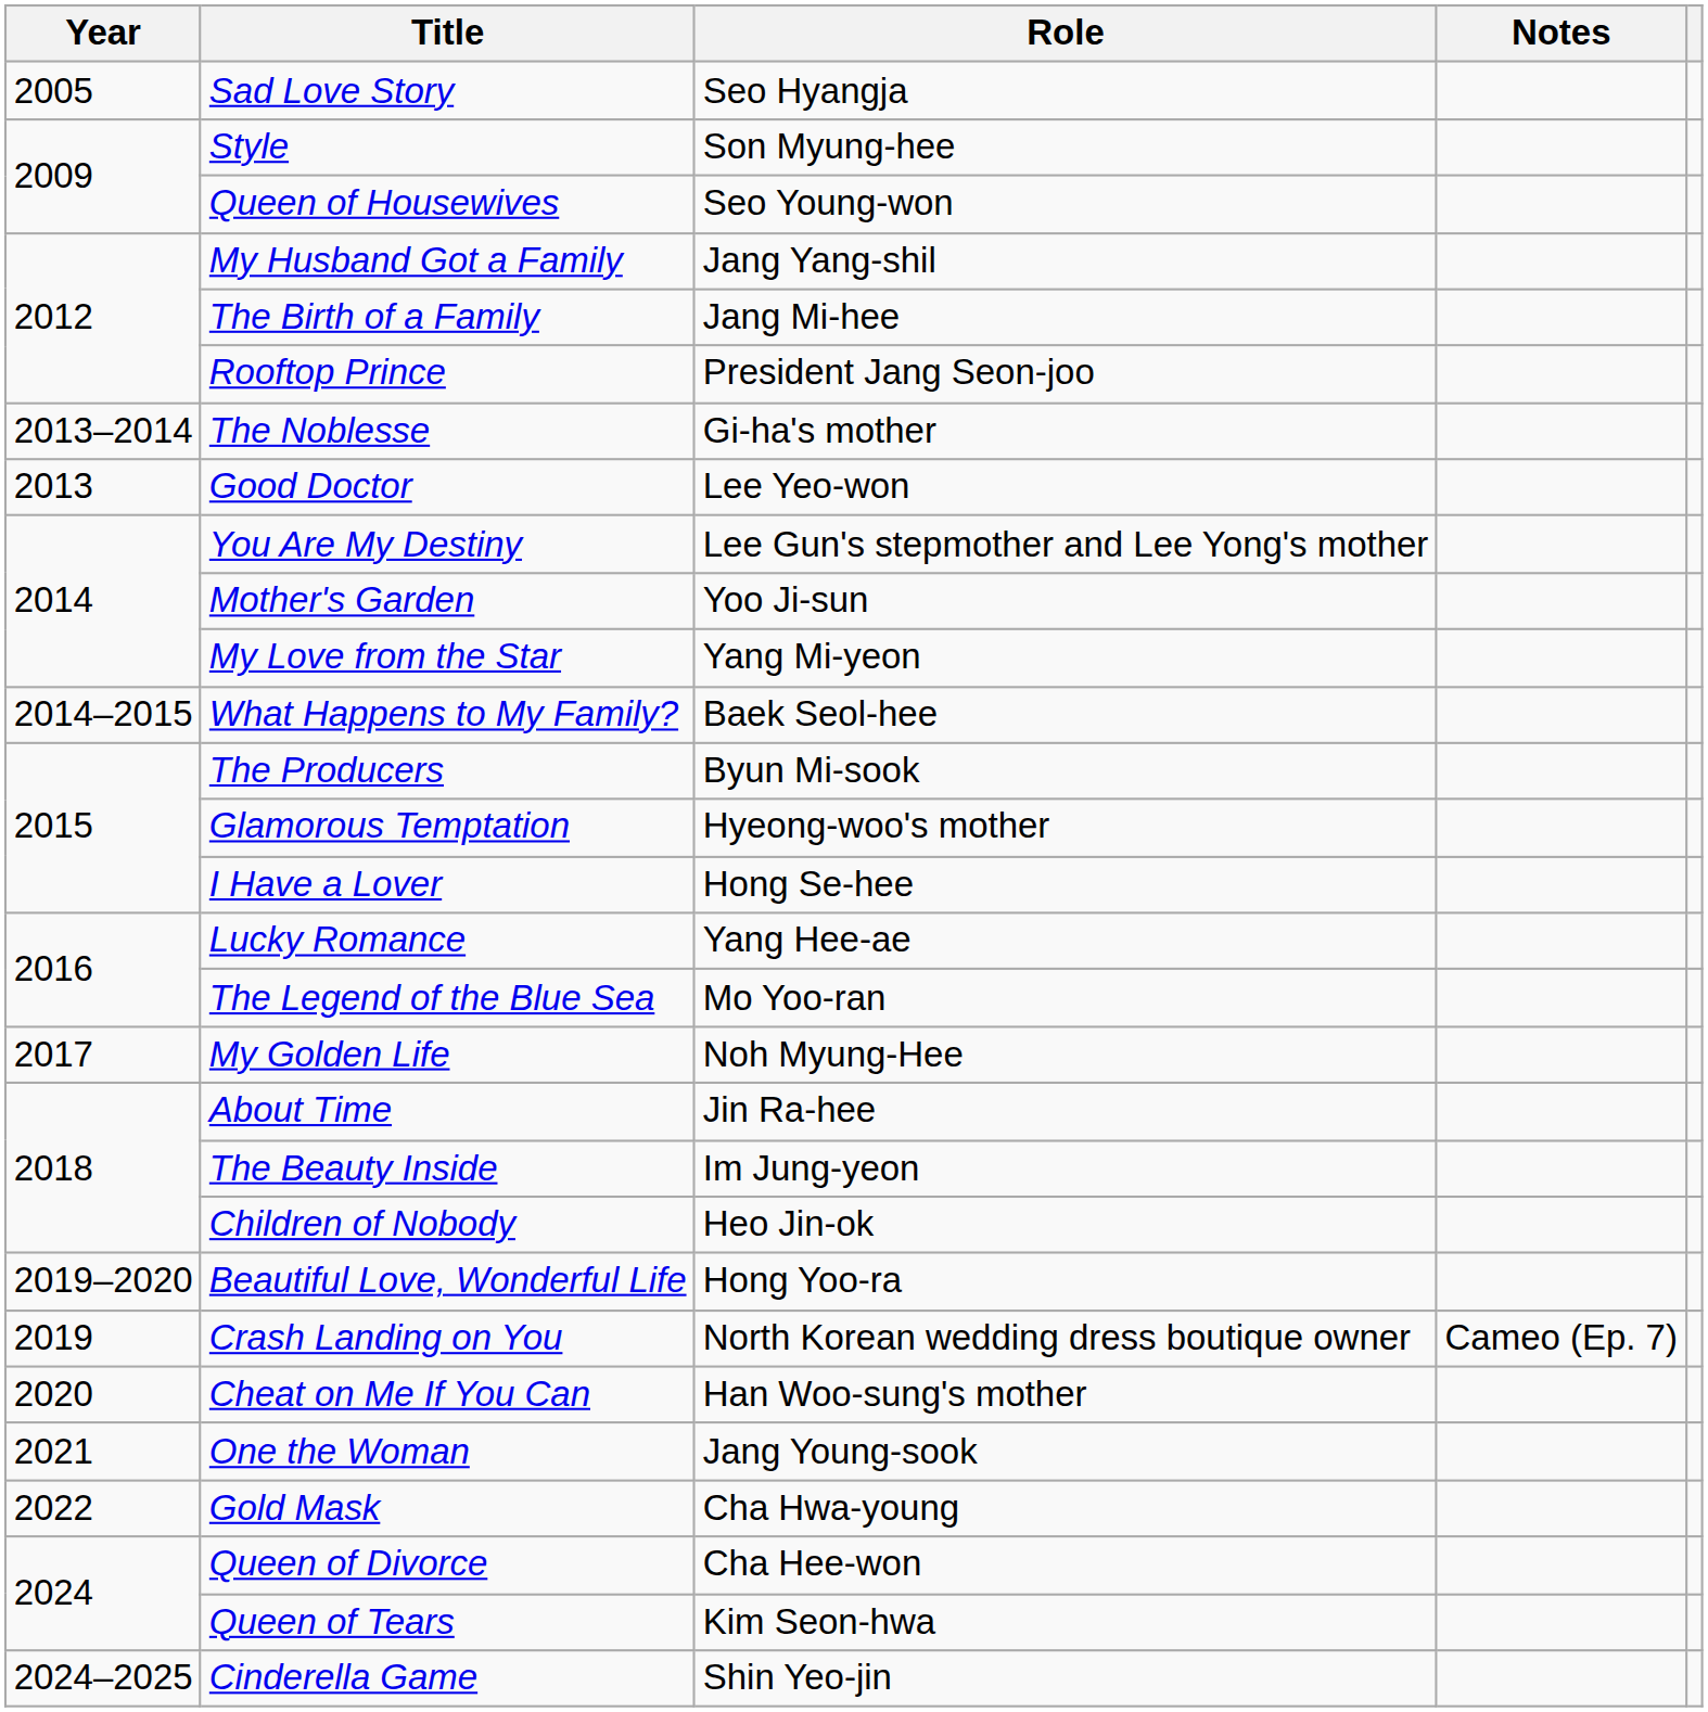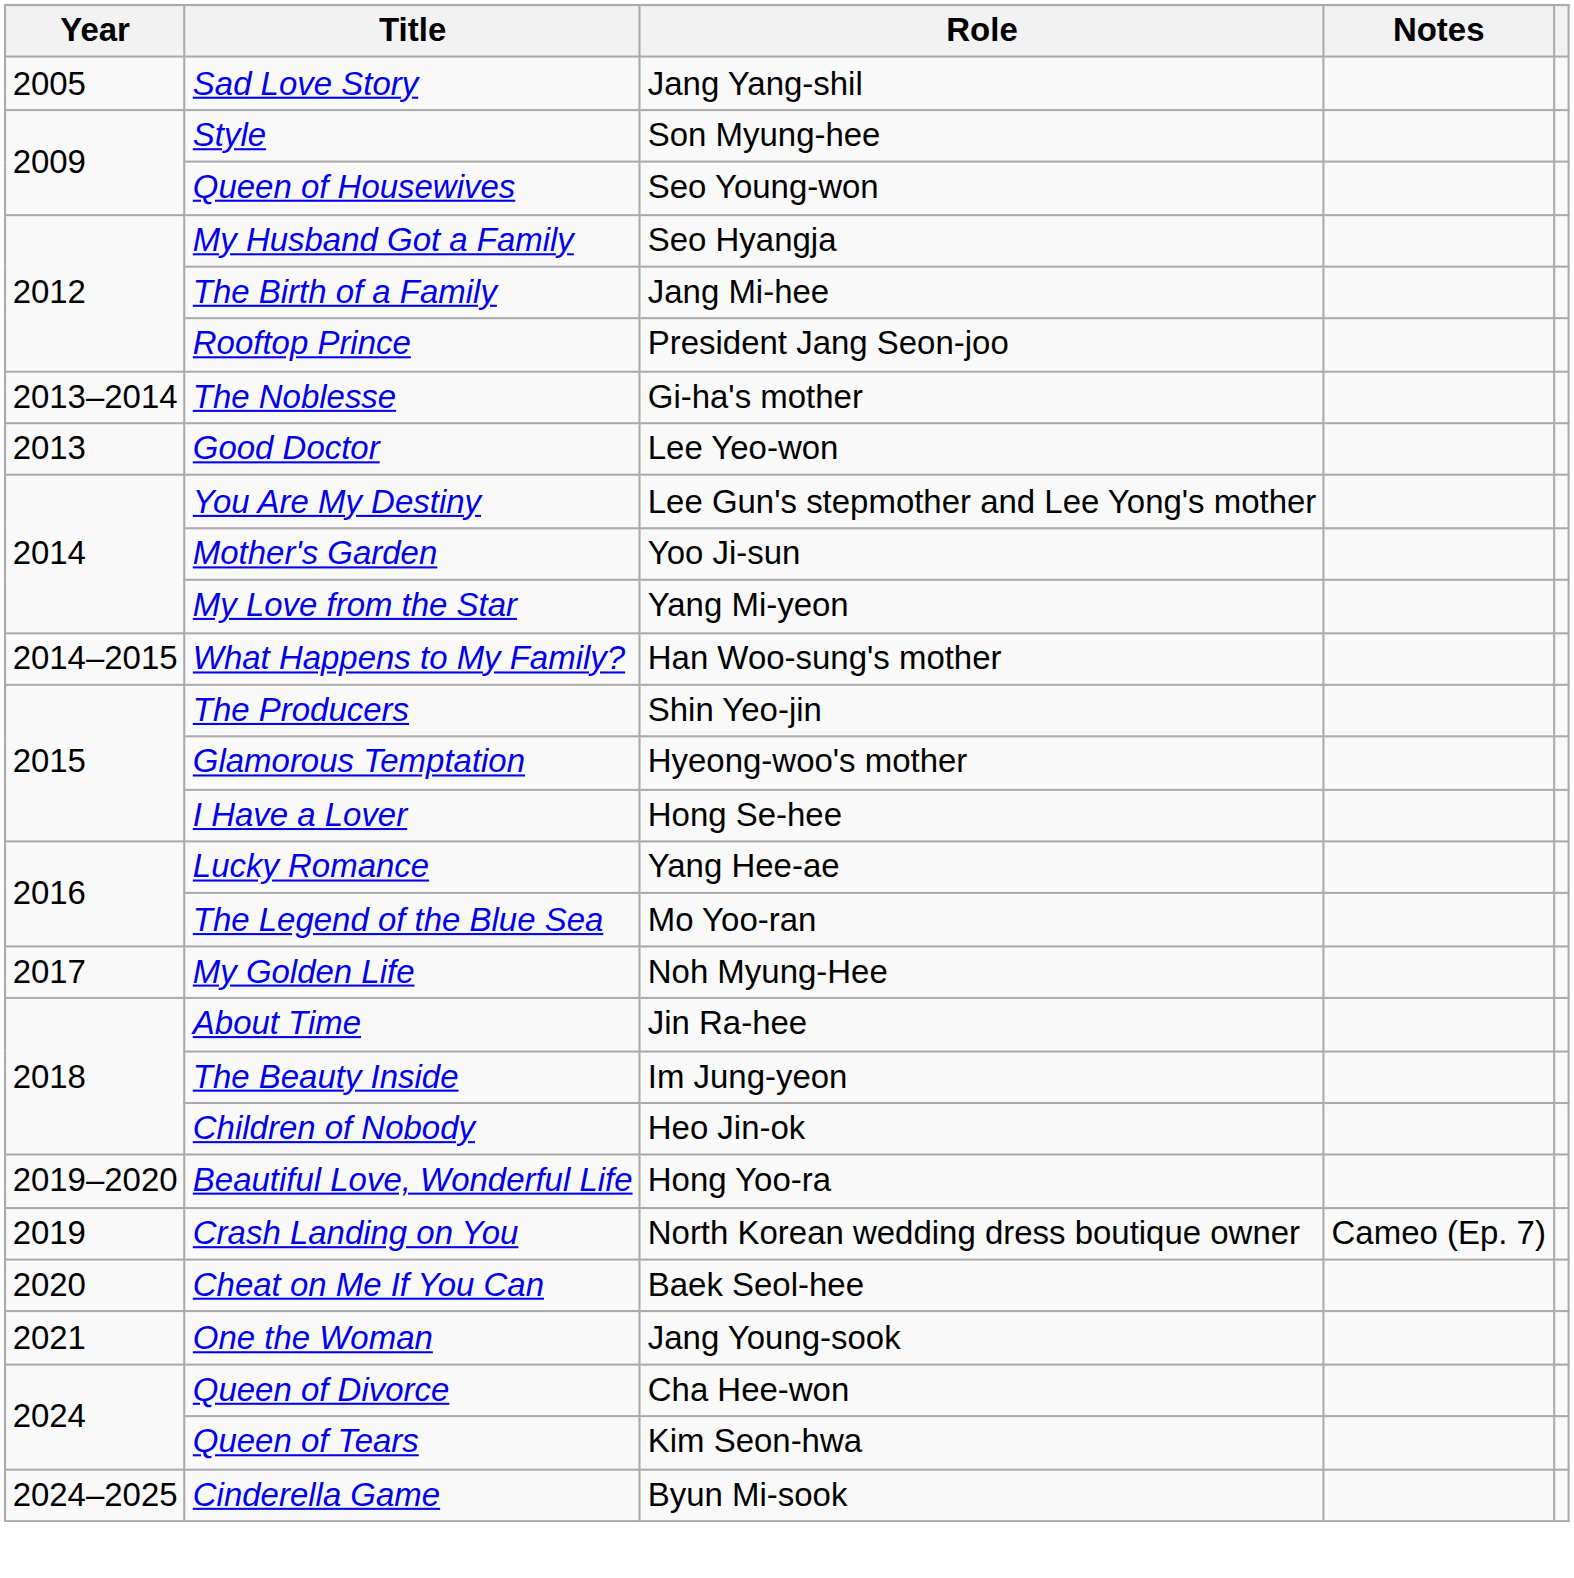 <table class="wikitable sortable">
 <tr>
 <th>Year</th>
 <th>Title</th>
 <th>Role</th>
 <th class="unsortable">Notes</th>
 <th class="unsortable"></th>
 </tr>
 <tr>
 <td>2005</td>
 <td><em><a href='#'>Sad Love Story</a></em></td>
-<td>Seo Hyangja</td>
+<td>Jang Yang-shil</td>
 <td></td>
 </tr>
 <tr>
 <td rowspan="2">2009</td>
 <td><em><a href='#'>Style</a></em></td>
 <td>Son Myung-hee</td>
 <td></td>
 <td></td>
 </tr>
 <tr>
 <td><em><a href='#'>Queen of Housewives</a></em></td>
 <td>Seo Young-won</td>
 <td></td>
 <td></td>
 </tr>
 <tr>
 <td rowspan="3">2012</td>
 <td><em><a href='#'>My Husband Got a Family</a></em></td>
-<td>Jang Yang-shil</td>
+<td>Seo Hyangja</td>
 <td></td>
 <td></td>
 </tr>
 <tr>
 <td><em><a href='#'>The Birth of a Family</a></em></td>
 <td>Jang Mi-hee</td>
 <td></td>
 <td></td>
 </tr>
 <tr>
 <td><em><a href='#'>Rooftop Prince</a></em></td>
 <td>President Jang Seon-joo</td>
 <td></td>
 </tr>
 <tr>
 <td>2013–2014</td>
 <td><em><a href='#'>The Noblesse</a></em></td>
 <td>Gi-ha's mother</td>
 <td></td>
 <td></td>
 </tr>
 <tr>
 <td>2013</td>
 <td><em><a href='#'>Good Doctor</a></em></td>
 <td>Lee Yeo-won</td>
 <td></td>
 <td></td>
 </tr>
 <tr>
 <td rowspan="3">2014</td>
 <td><em><a href='#'>You Are My Destiny</a></em></td>
 <td>Lee Gun's stepmother and Lee Yong's mother</td>
 <td></td>
 <td></td>
 </tr>
 <tr>
 <td><em><a href='#'>Mother's Garden</a></em></td>
 <td>Yoo Ji-sun</td>
 <td></td>
 <td></td>
 </tr>
 <tr>
 <td><em><a href='#'>My Love from the Star</a></em></td>
 <td>Yang Mi-yeon</td>
 <td></td>
 <td></td>
 </tr>
 <tr>
 <td>2014–2015</td>
 <td><em><a href='#'>What Happens to My Family?</a></em></td>
-<td>Baek Seol-hee</td>
+<td>Han Woo-sung's mother</td>
 <td></td>
 <td></td>
 </tr>
 <tr>
 <td rowspan="3">2015</td>
 <td><em><a href='#'>The Producers</a></em></td>
-<td>Byun Mi-sook</td>
+<td>Shin Yeo-jin</td>
 <td></td>
 <td></td>
 </tr>
 <tr>
 <td><em><a href='#'>Glamorous Temptation</a></em></td>
 <td>Hyeong-woo's mother</td>
 <td></td>
 <td></td>
 </tr>
 <tr>
 <td><em><a href='#'>I Have a Lover</a></em></td>
 <td>Hong Se-hee</td>
 <td></td>
 <td></td>
 </tr>
 <tr>
 <td rowspan="2">2016</td>
 <td><em><a href='#'>Lucky Romance</a></em></td>
 <td>Yang Hee-ae</td>
 <td></td>
 <td></td>
 </tr>
 <tr>
 <td><em><a href='#'>The Legend of the Blue Sea</a></em></td>
 <td>Mo Yoo-ran</td>
 <td></td>
 <td></td>
 </tr>
 <tr>
 <td>2017</td>
 <td><em><a href='#'>My Golden Life</a></em></td>
 <td>Noh Myung-Hee</td>
 <td></td>
 <td></td>
 </tr>
 <tr>
 <td rowspan="3">2018</td>
 <td><em><a href='#'>About Time</a></em></td>
 <td>Jin Ra-hee</td>
 <td></td>
 <td></td>
 </tr>
 <tr>
 <td><em><a href='#'>The Beauty Inside</a></em></td>
 <td>Im Jung-yeon</td>
 <td></td>
 <td></td>
 </tr>
 <tr>
 <td><em><a href='#'>Children of Nobody</a></em></td>
 <td>Heo Jin-ok</td>
 <td></td>
 <td></td>
 </tr>
 <tr>
 <td>2019–2020</td>
 <td><em><a href='#'>Beautiful Love, Wonderful Life</a></em></td>
 <td>Hong Yoo-ra</td>
 <td></td>
 <td></td>
 </tr>
 <tr>
 <td>2019</td>
 <td><em><a href='#'>Crash Landing on You</a></em></td>
 <td>North Korean wedding dress boutique owner</td>
 <td>Cameo (Ep. 7)</td>
 <td></td>
 </tr>
 <tr>
 <td>2020</td>
 <td><em><a href='#'>Cheat on Me If You Can</a></em></td>
-<td>Han Woo-sung's mother</td>
+<td>Baek Seol-hee</td>
 <td></td>
 <td></td>
 </tr>
 <tr>
 <td>2021</td>
 <td><em><a href='#'>One the Woman</a></em></td>
 <td>Jang Young-sook</td>
-<td></td>
-<td></td>
-</tr>
-<tr>
-<td>2022</td>
-<td><em><a href='#'>Gold Mask</a></em></td>
-<td>Cha Hwa-young</td>
 <td></td>
 <td></td>
 </tr>
 <tr>
 <td rowspan="2">2024</td>
 <td><em><a href='#'>Queen of Divorce</a></em></td>
 <td>Cha Hee-won</td>
 <td></td>
 <td></td>
 </tr>
 <tr>
 <td><em><a href='#'>Queen of Tears</a></em></td>
 <td>Kim Seon-hwa</td>
 <td></td>
 <td></td>
 </tr>
 <tr>
 <td>2024–2025</td>
 <td><em><a href='#'>Cinderella Game</a></em></td>
-<td>Shin Yeo-jin</td>
+<td>Byun Mi-sook</td>
 <td></td>
 <td></td>
 </tr>
 </table>
